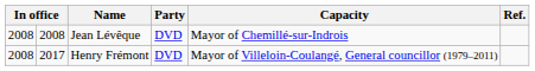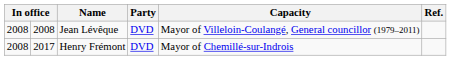 <table class="wikitable">
 <tr>
 <th colspan="2">In office</th>
 <th>Name</th>
 <th>Party</th>
 <th>Capacity</th>
 <th>Ref.</th>
 </tr>
 <tr>
 <td>2008</td>
 <td>2008</td>
 <td>Jean Lévêque</td>
 <td><a href='#'>DVD</a></td>
-<td>Mayor of <a href='#'>Chemillé-sur-Indrois</a></td>
+<td>Mayor of <a href='#'>Villeloin-Coulangé</a>, <a href='#'>General councillor</a> <small>(1979–2011)</small></td>
 <td></td>
 </tr>
 <tr>
 <td>2008</td>
 <td>2017</td>
 <td>Henry Frémont</td>
 <td><a href='#'>DVD</a></td>
-<td>Mayor of <a href='#'>Villeloin-Coulangé</a>, <a href='#'>General councillor</a> <small>(1979–2011)</small></td>
+<td>Mayor of <a href='#'>Chemillé-sur-Indrois</a></td>
 <td></td>
 </tr>
 </table>
